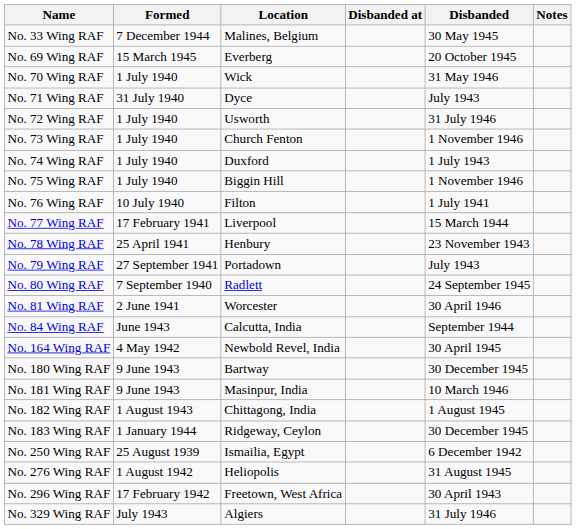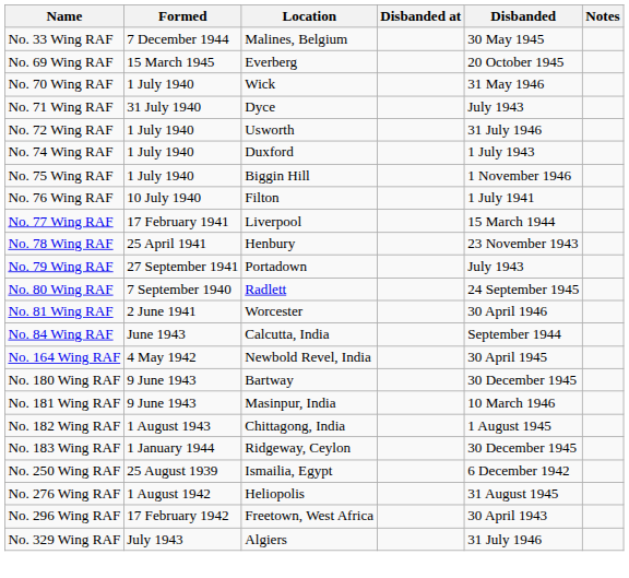 <table class="wikitable">
 <tr>
 <th>Name</th>
 <th>Formed</th>
 <th>Location</th>
 <th>Disbanded at</th>
 <th>Disbanded</th>
 <th>Notes</th>
 </tr>
 <tr>
 <td>No. 33 Wing RAF</td>
 <td>7 December 1944</td>
 <td>Malines, Belgium</td>
 <td></td>
 <td>30 May 1945</td>
 <td></td>
 </tr>
 <tr>
 <td>No. 69 Wing RAF</td>
 <td>15 March 1945</td>
 <td>Everberg</td>
 <td></td>
 <td>20 October 1945</td>
 <td></td>
 </tr>
 <tr>
 <td>No. 70 Wing RAF</td>
 <td>1 July 1940</td>
 <td>Wick</td>
 <td></td>
 <td>31 May 1946</td>
 <td></td>
 </tr>
 <tr>
 <td>No. 71 Wing RAF</td>
 <td>31 July 1940</td>
 <td>Dyce</td>
 <td></td>
 <td>July 1943</td>
 <td></td>
 </tr>
 <tr>
 <td>No. 72 Wing RAF</td>
 <td>1 July 1940</td>
 <td>Usworth</td>
 <td></td>
 <td>31 July 1946</td>
-<td></td>
-</tr>
-<tr>
-<td>No. 73 Wing RAF</td>
-<td>1 July 1940</td>
-<td>Church Fenton</td>
-<td></td>
-<td>1 November 1946</td>
 <td></td>
 </tr>
 <tr>
 <td>No. 74 Wing RAF</td>
 <td>1 July 1940</td>
 <td>Duxford</td>
 <td></td>
 <td>1 July 1943</td>
 <td></td>
 </tr>
 <tr>
 <td>No. 75 Wing RAF</td>
 <td>1 July 1940</td>
 <td>Biggin Hill</td>
 <td></td>
 <td>1 November 1946</td>
 <td></td>
 </tr>
 <tr>
 <td>No. 76 Wing RAF</td>
 <td>10 July 1940</td>
 <td>Filton</td>
 <td></td>
 <td>1 July 1941</td>
 <td></td>
 </tr>
 <tr>
 <td><a href='#'>No. 77 Wing RAF</a></td>
 <td>17 February 1941</td>
 <td>Liverpool</td>
 <td></td>
 <td>15 March 1944</td>
 <td></td>
 </tr>
 <tr>
 <td><a href='#'>No. 78 Wing RAF</a></td>
 <td>25 April 1941</td>
 <td>Henbury</td>
 <td></td>
 <td>23 November 1943</td>
 <td></td>
 </tr>
 <tr>
 <td><a href='#'>No. 79 Wing RAF</a></td>
 <td>27 September 1941</td>
 <td>Portadown</td>
 <td></td>
 <td>July 1943</td>
 <td></td>
 </tr>
 <tr>
 <td><a href='#'>No. 80 Wing RAF</a></td>
 <td>7 September 1940</td>
 <td><a href='#'>Radlett</a></td>
 <td></td>
 <td>24 September 1945</td>
 <td></td>
 </tr>
 <tr>
 <td><a href='#'>No. 81 Wing RAF</a></td>
 <td>2 June 1941</td>
 <td>Worcester</td>
 <td></td>
 <td>30 April 1946</td>
 <td></td>
 </tr>
 <tr>
 <td><a href='#'>No. 84 Wing RAF</a></td>
 <td>June 1943</td>
 <td>Calcutta, India</td>
 <td></td>
 <td>September 1944</td>
 <td></td>
 </tr>
 <tr>
 <td><a href='#'>No. 164 Wing RAF</a></td>
 <td>4 May 1942</td>
 <td>Newbold Revel, India</td>
 <td></td>
 <td>30 April 1945</td>
 <td></td>
 </tr>
 <tr>
 <td>No. 180 Wing RAF</td>
 <td>9 June 1943</td>
 <td>Bartway</td>
 <td></td>
 <td>30 December 1945</td>
 <td></td>
 </tr>
 <tr>
 <td>No. 181 Wing RAF</td>
 <td>9 June 1943</td>
 <td>Masinpur, India</td>
 <td></td>
 <td>10 March 1946</td>
 <td></td>
 </tr>
 <tr>
 <td>No. 182 Wing RAF</td>
 <td>1 August 1943</td>
 <td>Chittagong, India</td>
 <td></td>
 <td>1 August 1945</td>
 <td></td>
 </tr>
 <tr>
 <td>No. 183 Wing RAF</td>
 <td>1 January 1944</td>
 <td>Ridgeway, Ceylon</td>
 <td></td>
 <td>30 December 1945</td>
 <td></td>
 </tr>
 <tr>
 <td>No. 250 Wing RAF</td>
 <td>25 August 1939</td>
 <td>Ismailia, Egypt</td>
 <td></td>
 <td>6 December 1942</td>
 <td></td>
 </tr>
 <tr>
 <td>No. 276 Wing RAF</td>
 <td>1 August 1942</td>
 <td>Heliopolis</td>
 <td></td>
 <td>31 August 1945</td>
 <td></td>
 </tr>
 <tr>
 <td>No. 296 Wing RAF</td>
 <td>17 February 1942</td>
 <td>Freetown, West Africa</td>
 <td></td>
 <td>30 April 1943</td>
 <td></td>
 </tr>
 <tr>
 <td>No. 329 Wing RAF</td>
 <td>July 1943</td>
 <td>Algiers</td>
 <td></td>
 <td>31 July 1946</td>
 <td></td>
 </tr>
 </table>
